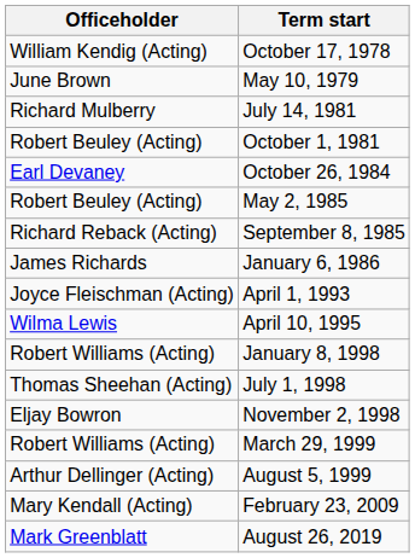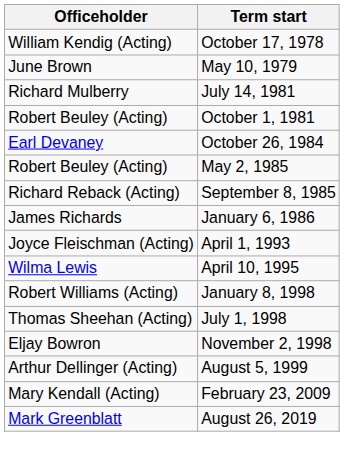 <table class="wikitable sortable">
 <tr style="vertical-align:bottom;">
 <th>Officeholder</th>
 <th>Term start</th>
 </tr>
 <tr>
 <td>William Kendig (Acting)</td>
 <td>October 17, 1978</td>
 </tr>
 <tr>
 <td>June Brown</td>
 <td>May 10, 1979</td>
 </tr>
 <tr>
 <td>Richard Mulberry</td>
 <td>July 14, 1981</td>
 </tr>
 <tr>
 <td>Robert Beuley (Acting)</td>
 <td>October 1, 1981</td>
 </tr>
 <tr>
 <td><a href='#'>Earl Devaney</a></td>
 <td>October 26, 1984</td>
 </tr>
 <tr>
 <td>Robert Beuley (Acting)</td>
 <td>May 2, 1985</td>
 </tr>
 <tr>
 <td>Richard Reback (Acting)</td>
 <td>September 8, 1985</td>
 </tr>
 <tr>
 <td>James Richards</td>
 <td>January 6, 1986</td>
 </tr>
 <tr>
 <td>Joyce Fleischman (Acting)</td>
 <td>April 1, 1993</td>
 </tr>
 <tr>
 <td><a href='#'>Wilma Lewis</a></td>
 <td>April 10, 1995</td>
 </tr>
 <tr>
 <td>Robert Williams (Acting)</td>
 <td>January 8, 1998</td>
 </tr>
 <tr>
 <td>Thomas Sheehan (Acting)</td>
 <td>July 1, 1998</td>
 </tr>
 <tr>
 <td>Eljay Bowron</td>
 <td>November 2, 1998</td>
 </tr>
 <tr>
-<td>Robert Williams (Acting)</td>
-<td>March 29, 1999</td>
-</tr>
-<tr>
 <td>Arthur Dellinger (Acting)</td>
 <td>August 5, 1999<br></td>
 </tr>
 <tr>
 <td>Mary Kendall (Acting)</td>
 <td>February 23, 2009</td>
 </tr>
 <tr>
 <td><a href='#'>Mark Greenblatt</a></td>
 <td>August 26, 2019</td>
 </tr>
 </table>
